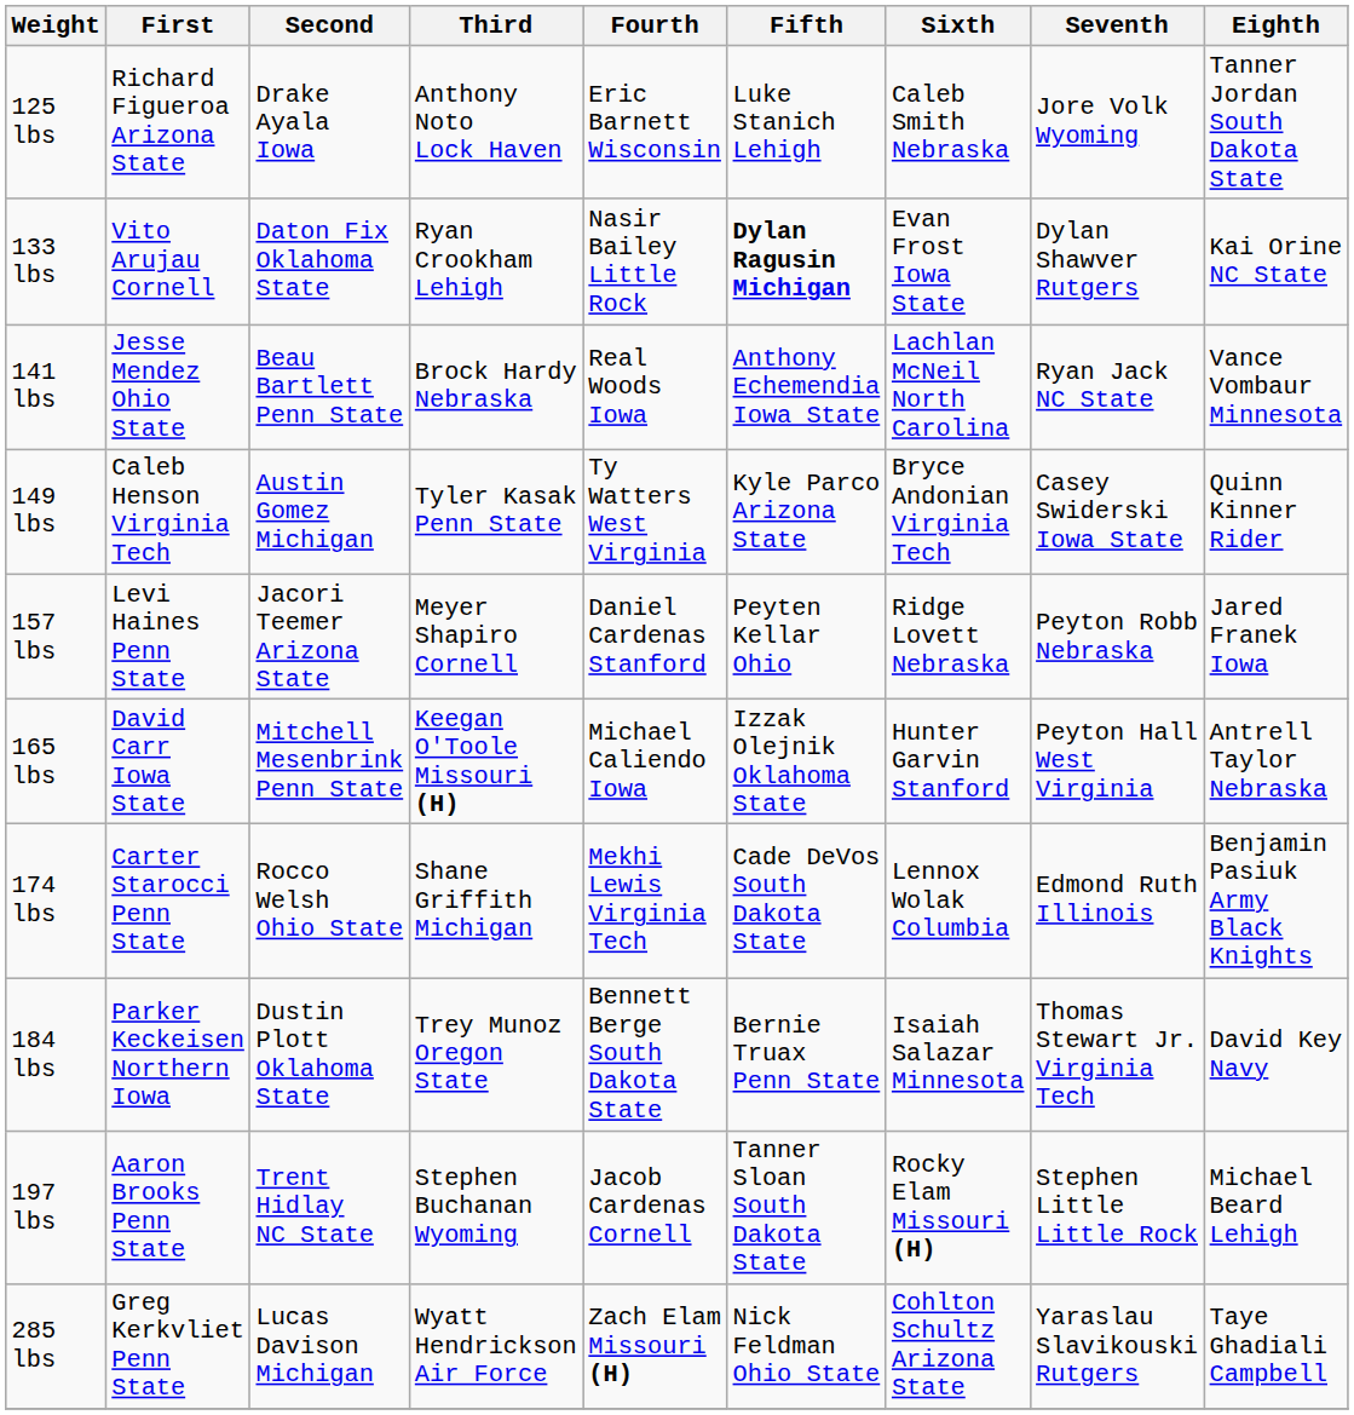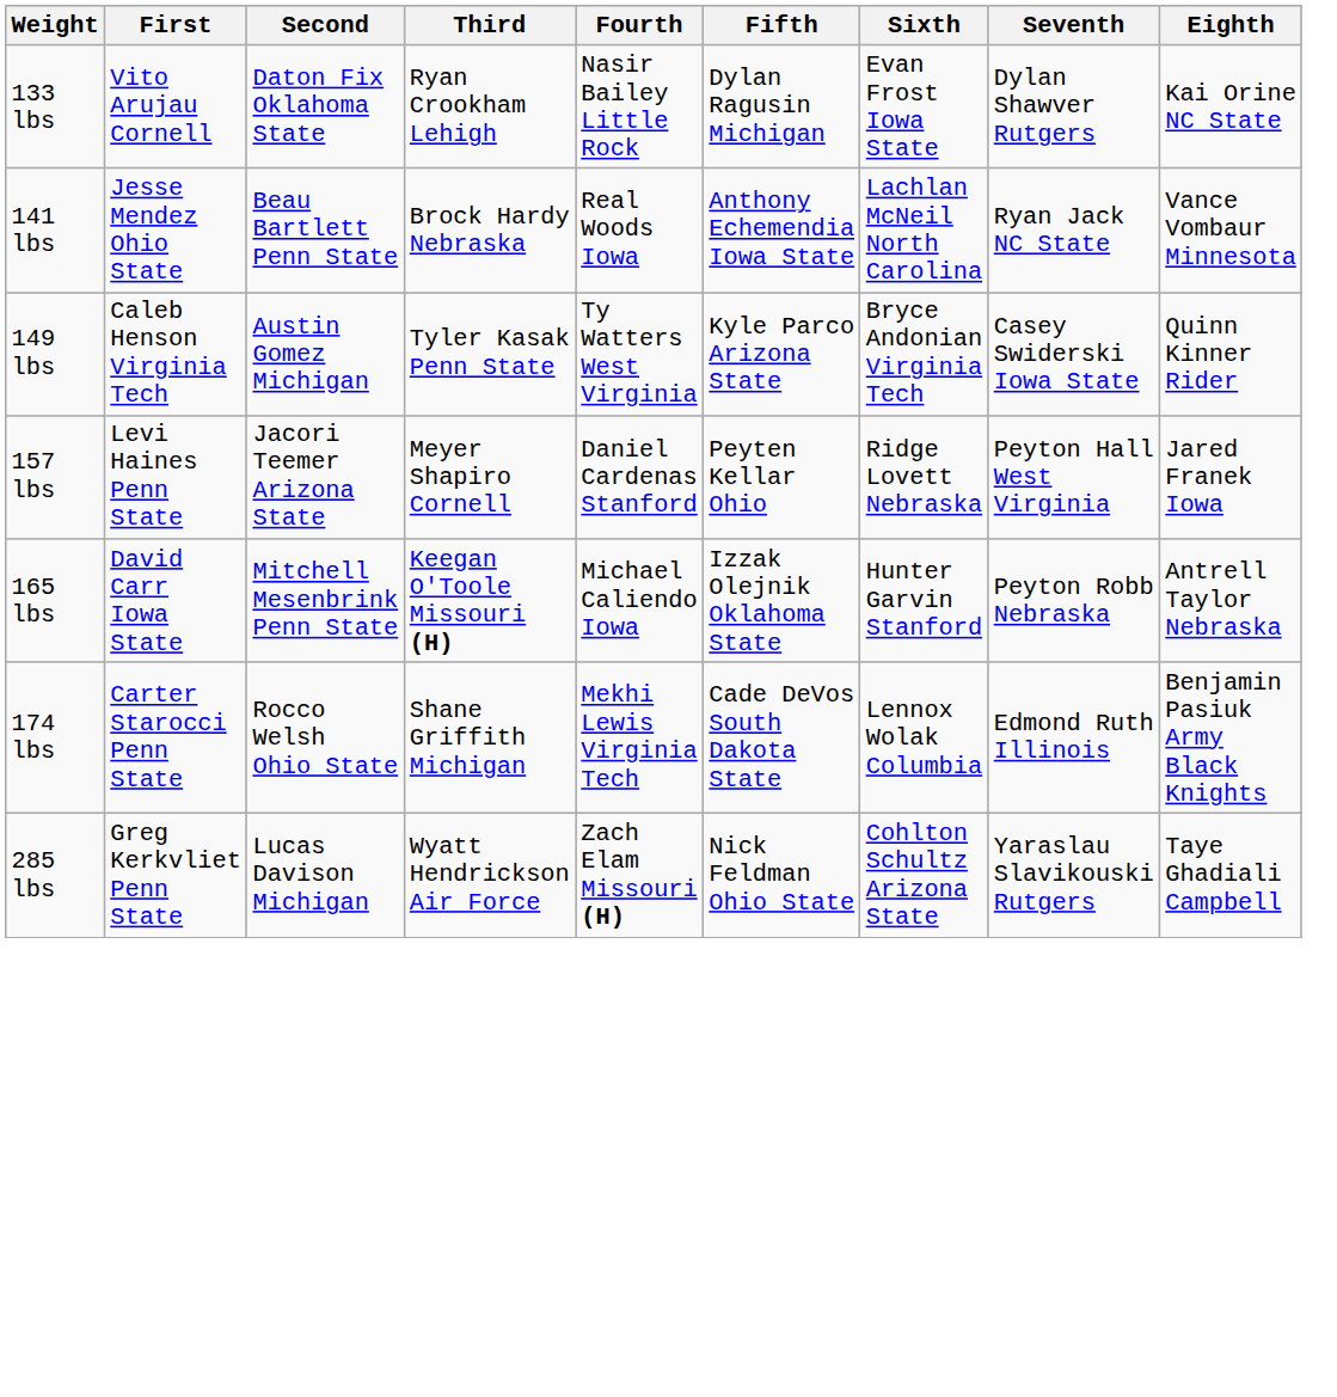 <table class=wikitable>
 <tr>
 <th>Weight</th>
 <th>First</th>
 <th>Second</th>
 <th>Third</th>
 <th>Fourth</th>
 <th>Fifth</th>
 <th>Sixth</th>
 <th>Seventh</th>
 <th>Eighth</th>
 </tr>
 <tr>
-<td rowspan=1>125 lbs</td>
-<td rowspan=1><small></small> Richard Figueroa<br><a href='#'>Arizona State</a></td>
-<td rowspan=1><small></small> Drake Ayala<br><a href='#'>Iowa</a></td>
-<td rowspan=1><small></small> Anthony Noto<br><a href='#'>Lock Haven</a></td>
-<td rowspan=1><small></small> Eric Barnett<br><a href='#'>Wisconsin</a></td>
-<td rowspan=1><small></small> Luke Stanich<br><a href='#'>Lehigh</a></td>
-<td rowspan=1><small></small> Caleb Smith<br><a href='#'>Nebraska</a></td>
-<td rowspan=1><small></small> Jore Volk<br><a href='#'>Wyoming</a></td>
-<td rowspan=1><small></small> Tanner Jordan <br><a href='#'>South Dakota State</a></td>
-</tr>
-<tr>
 <td rowspan=1>133 lbs</td>
 <td rowspan=1><small></small> <a href='#'>Vito Arujau</a><br><a href='#'>Cornell</a></td>
 <td rowspan=1><small></small> <a href='#'>Daton Fix</a><br><a href='#'>Oklahoma State</a></td>
 <td rowspan=1><small></small> Ryan Crookham<br><a href='#'>Lehigh</a></td>
 <td rowspan=1><small></small> Nasir Bailey<br><a href='#'>Little Rock</a></td>
-<td rowspan=1><strong><small></small> Dylan Ragusin<br><a href='#'>Michigan</a></strong></td>
+<td rowspan=1><small></small> Dylan Ragusin<br><a href='#'>Michigan</a></td>
 <td rowspan=1><small></small> Evan Frost<br><a href='#'>Iowa State</a></td>
 <td rowspan=1><small></small> Dylan Shawver<br><a href='#'>Rutgers</a></td>
 <td rowspan=1><small></small> Kai Orine<br><a href='#'>NC State</a></td>
 </tr>
 <tr>
 <td rowspan=1>141 lbs</td>
 <td rowspan=1><small></small> <a href='#'>Jesse Mendez</a><br><a href='#'>Ohio State</a></td>
 <td rowspan=1><small></small> <a href='#'>Beau Bartlett</a><br><a href='#'>Penn State</a></td>
 <td rowspan=1><small></small> Brock Hardy<br><a href='#'>Nebraska</a></td>
 <td rowspan=1><small></small> Real Woods<br><a href='#'>Iowa</a></td>
 <td rowspan=1><small></small> <a href='#'>Anthony Echemendia</a><br><a href='#'>Iowa State</a></td>
 <td rowspan=1><small></small> <a href='#'>Lachlan McNeil</a><br><a href='#'>North Carolina</a></td>
 <td rowspan=1><small></small> Ryan Jack<br><a href='#'>NC State</a></td>
 <td rowspan=1><small></small> Vance Vombaur <br><a href='#'>Minnesota</a></td>
 </tr>
 <tr>
 <td rowspan=1>149 lbs</td>
 <td rowspan=1><small></small> Caleb Henson<br><a href='#'>Virginia Tech</a></td>
 <td rowspan=1><small></small> <a href='#'>Austin Gomez</a><br><a href='#'>Michigan</a></td>
 <td rowspan=1><small></small> Tyler Kasak<br><a href='#'>Penn State</a></td>
 <td rowspan=1><small></small> Ty Watters <br><a href='#'>West Virginia</a></td>
 <td rowspan=1><small></small> Kyle Parco <br><a href='#'>Arizona State</a></td>
 <td rowspan=1><small></small> Bryce Andonian <br><a href='#'>Virginia Tech</a></td>
 <td rowspan=1><small></small> Casey Swiderski<br><a href='#'>Iowa State</a></td>
 <td rowspan=1><small></small> Quinn Kinner <br><a href='#'>Rider</a></td>
 </tr>
 <tr>
 <td rowspan=1>157 lbs</td>
 <td rowspan=1><small></small> Levi Haines <br><a href='#'>Penn State</a></td>
 <td rowspan=1><small></small> Jacori Teemer <br><a href='#'>Arizona State</a></td>
 <td rowspan=1><small></small> Meyer Shapiro <br><a href='#'>Cornell</a></td>
 <td rowspan=1><small></small> Daniel Cardenas <br><a href='#'>Stanford</a></td>
 <td rowspan=1><small></small> Peyten Kellar <br><a href='#'>Ohio</a></td>
 <td rowspan=1><small></small> Ridge Lovett <br><a href='#'>Nebraska</a></td>
-<td rowspan=1><small></small> Peyton Robb <br><a href='#'>Nebraska</a></td>
+<td rowspan=1><small></small> Peyton Hall <br><a href='#'>West Virginia</a></td>
 <td rowspan=1><small></small> Jared Franek <br><a href='#'>Iowa</a></td>
 </tr>
 <tr>
 <td rowspan=1>165 lbs</td>
 <td rowspan=1><small></small> <a href='#'>David Carr</a><br><a href='#'>Iowa State</a></td>
 <td rowspan=1><small></small> <a href='#'>Mitchell Mesenbrink</a> <br><a href='#'>Penn State</a></td>
 <td rowspan=1><small></small> <a href='#'>Keegan O'Toole</a><br><a href='#'>Missouri</a> <strong>(H)</strong></td>
 <td rowspan=1><small></small> Michael Caliendo<br><a href='#'>Iowa</a></td>
 <td rowspan=1><small></small> Izzak Olejnik <br><a href='#'>Oklahoma State</a></td>
 <td rowspan=1><small></small> Hunter Garvin <br><a href='#'>Stanford</a></td>
-<td rowspan=1><small></small> Peyton Hall <br><a href='#'>West Virginia</a></td>
+<td rowspan=1><small></small> Peyton Robb <br><a href='#'>Nebraska</a></td>
 <td rowspan=1><small></small> Antrell Taylor <br><a href='#'>Nebraska</a></td>
 </tr>
 <tr>
 <td rowspan=1>174 lbs</td>
 <td rowspan=1><small></small> <a href='#'>Carter Starocci</a> <br><a href='#'>Penn State</a></td>
 <td rowspan=1><small></small> Rocco Welsh <br><a href='#'>Ohio State</a></td>
 <td rowspan=1><small></small> Shane Griffith <br><a href='#'>Michigan</a></td>
 <td rowspan=1><small></small> <a href='#'>Mekhi Lewis</a> <br><a href='#'>Virginia Tech</a></td>
 <td rowspan=1><small></small> Cade DeVos <br><a href='#'>South Dakota State</a></td>
 <td rowspan=1><small></small> Lennox Wolak <br><a href='#'>Columbia</a></td>
 <td rowspan=1><small></small> Edmond Ruth <br><a href='#'>Illinois</a></td>
 <td rowspan=1><small></small> Benjamin Pasiuk <br><a href='#'>Army Black Knights</a></td>
-</tr>
-<tr>
-<td rowspan=1>184 lbs</td>
-<td rowspan=1><small></small> <a href='#'>Parker Keckeisen</a> <br><a href='#'>Northern Iowa</a></td>
-<td rowspan=1><small></small> Dustin Plott <br><a href='#'>Oklahoma State</a></td>
-<td rowspan=1><small></small> Trey Munoz <br><a href='#'>Oregon State</a></td>
-<td rowspan=1><small></small> Bennett Berge <br><a href='#'>South Dakota State</a></td>
-<td rowspan=1><small></small> Bernie Truax <br><a href='#'>Penn State</a></td>
-<td rowspan=1><small></small> Isaiah Salazar <br><a href='#'>Minnesota</a></td>
-<td rowspan=1><small></small> Thomas Stewart Jr. <br><a href='#'>Virginia Tech</a></td>
-<td rowspan=1><small></small> David Key <br><a href='#'>Navy</a></td>
-</tr>
-<tr>
-<td rowspan=1>197 lbs</td>
-<td rowspan=1><small></small> <a href='#'>Aaron Brooks</a> <br><a href='#'>Penn State</a></td>
-<td rowspan=1><small></small> <a href='#'>Trent Hidlay</a> <br><a href='#'>NC State</a></td>
-<td rowspan=1><small></small> Stephen Buchanan<br><a href='#'>Wyoming</a></td>
-<td rowspan=1><small></small> Jacob Cardenas <br><a href='#'>Cornell</a></td>
-<td rowspan=1><small></small> Tanner Sloan <br><a href='#'>South Dakota State</a></td>
-<td rowspan=1><small></small> Rocky Elam <br><a href='#'>Missouri</a> <strong>(H)</strong></td>
-<td rowspan=1><small></small> Stephen Little <br><a href='#'>Little Rock</a></td>
-<td rowspan=1><small></small> Michael Beard <br><a href='#'>Lehigh</a></td>
 </tr>
 <tr>
 <td rowspan=1>285 lbs</td>
 <td rowspan=1><small></small> Greg Kerkvliet<br><a href='#'>Penn State</a></td>
 <td rowspan=1><small></small> Lucas Davison<br><a href='#'>Michigan</a></td>
 <td rowspan=1><small></small> Wyatt Hendrickson<br><a href='#'>Air Force</a></td>
 <td rowspan=1><small></small> Zach Elam<br><a href='#'>Missouri</a> <strong>(H)</strong></td>
 <td rowspan=1><small></small> Nick Feldman<br><a href='#'>Ohio State</a></td>
 <td rowspan=1><small></small> <a href='#'>Cohlton Schultz</a><br><a href='#'>Arizona State</a></td>
 <td rowspan=1><small></small> Yaraslau Slavikouski <br><a href='#'>Rutgers</a></td>
 <td rowspan=1><small></small> Taye Ghadiali <br><a href='#'>Campbell</a></td>
 </tr>
 <tr>
 </tr>
 </table>
